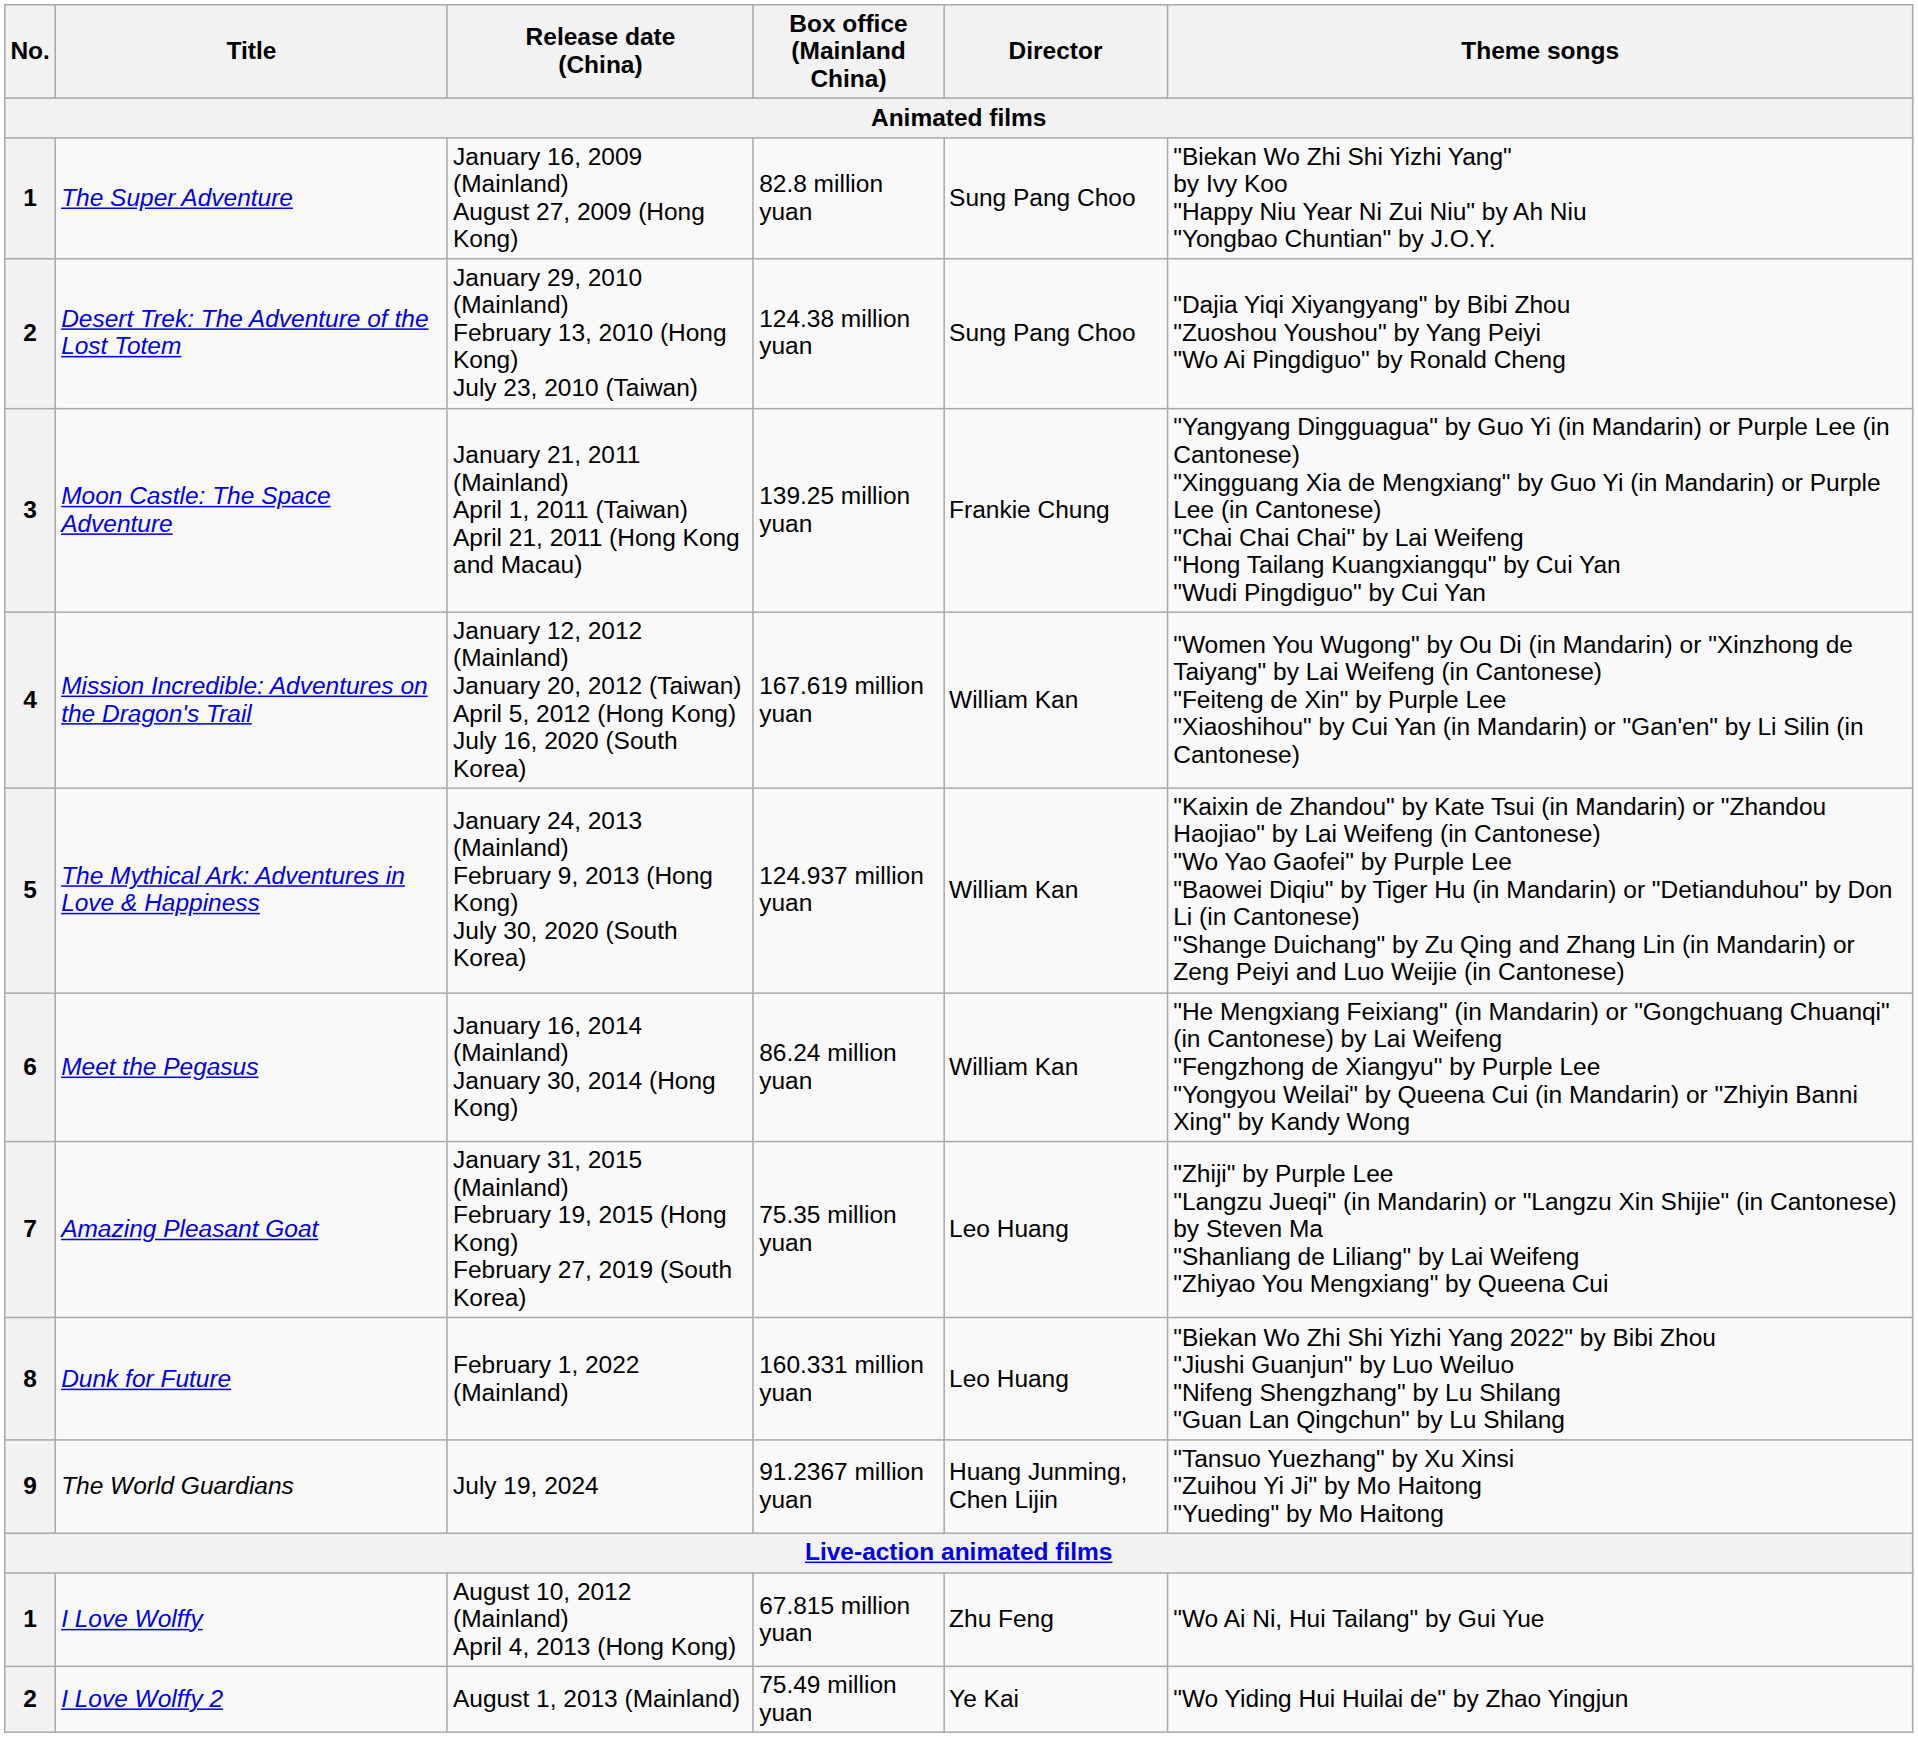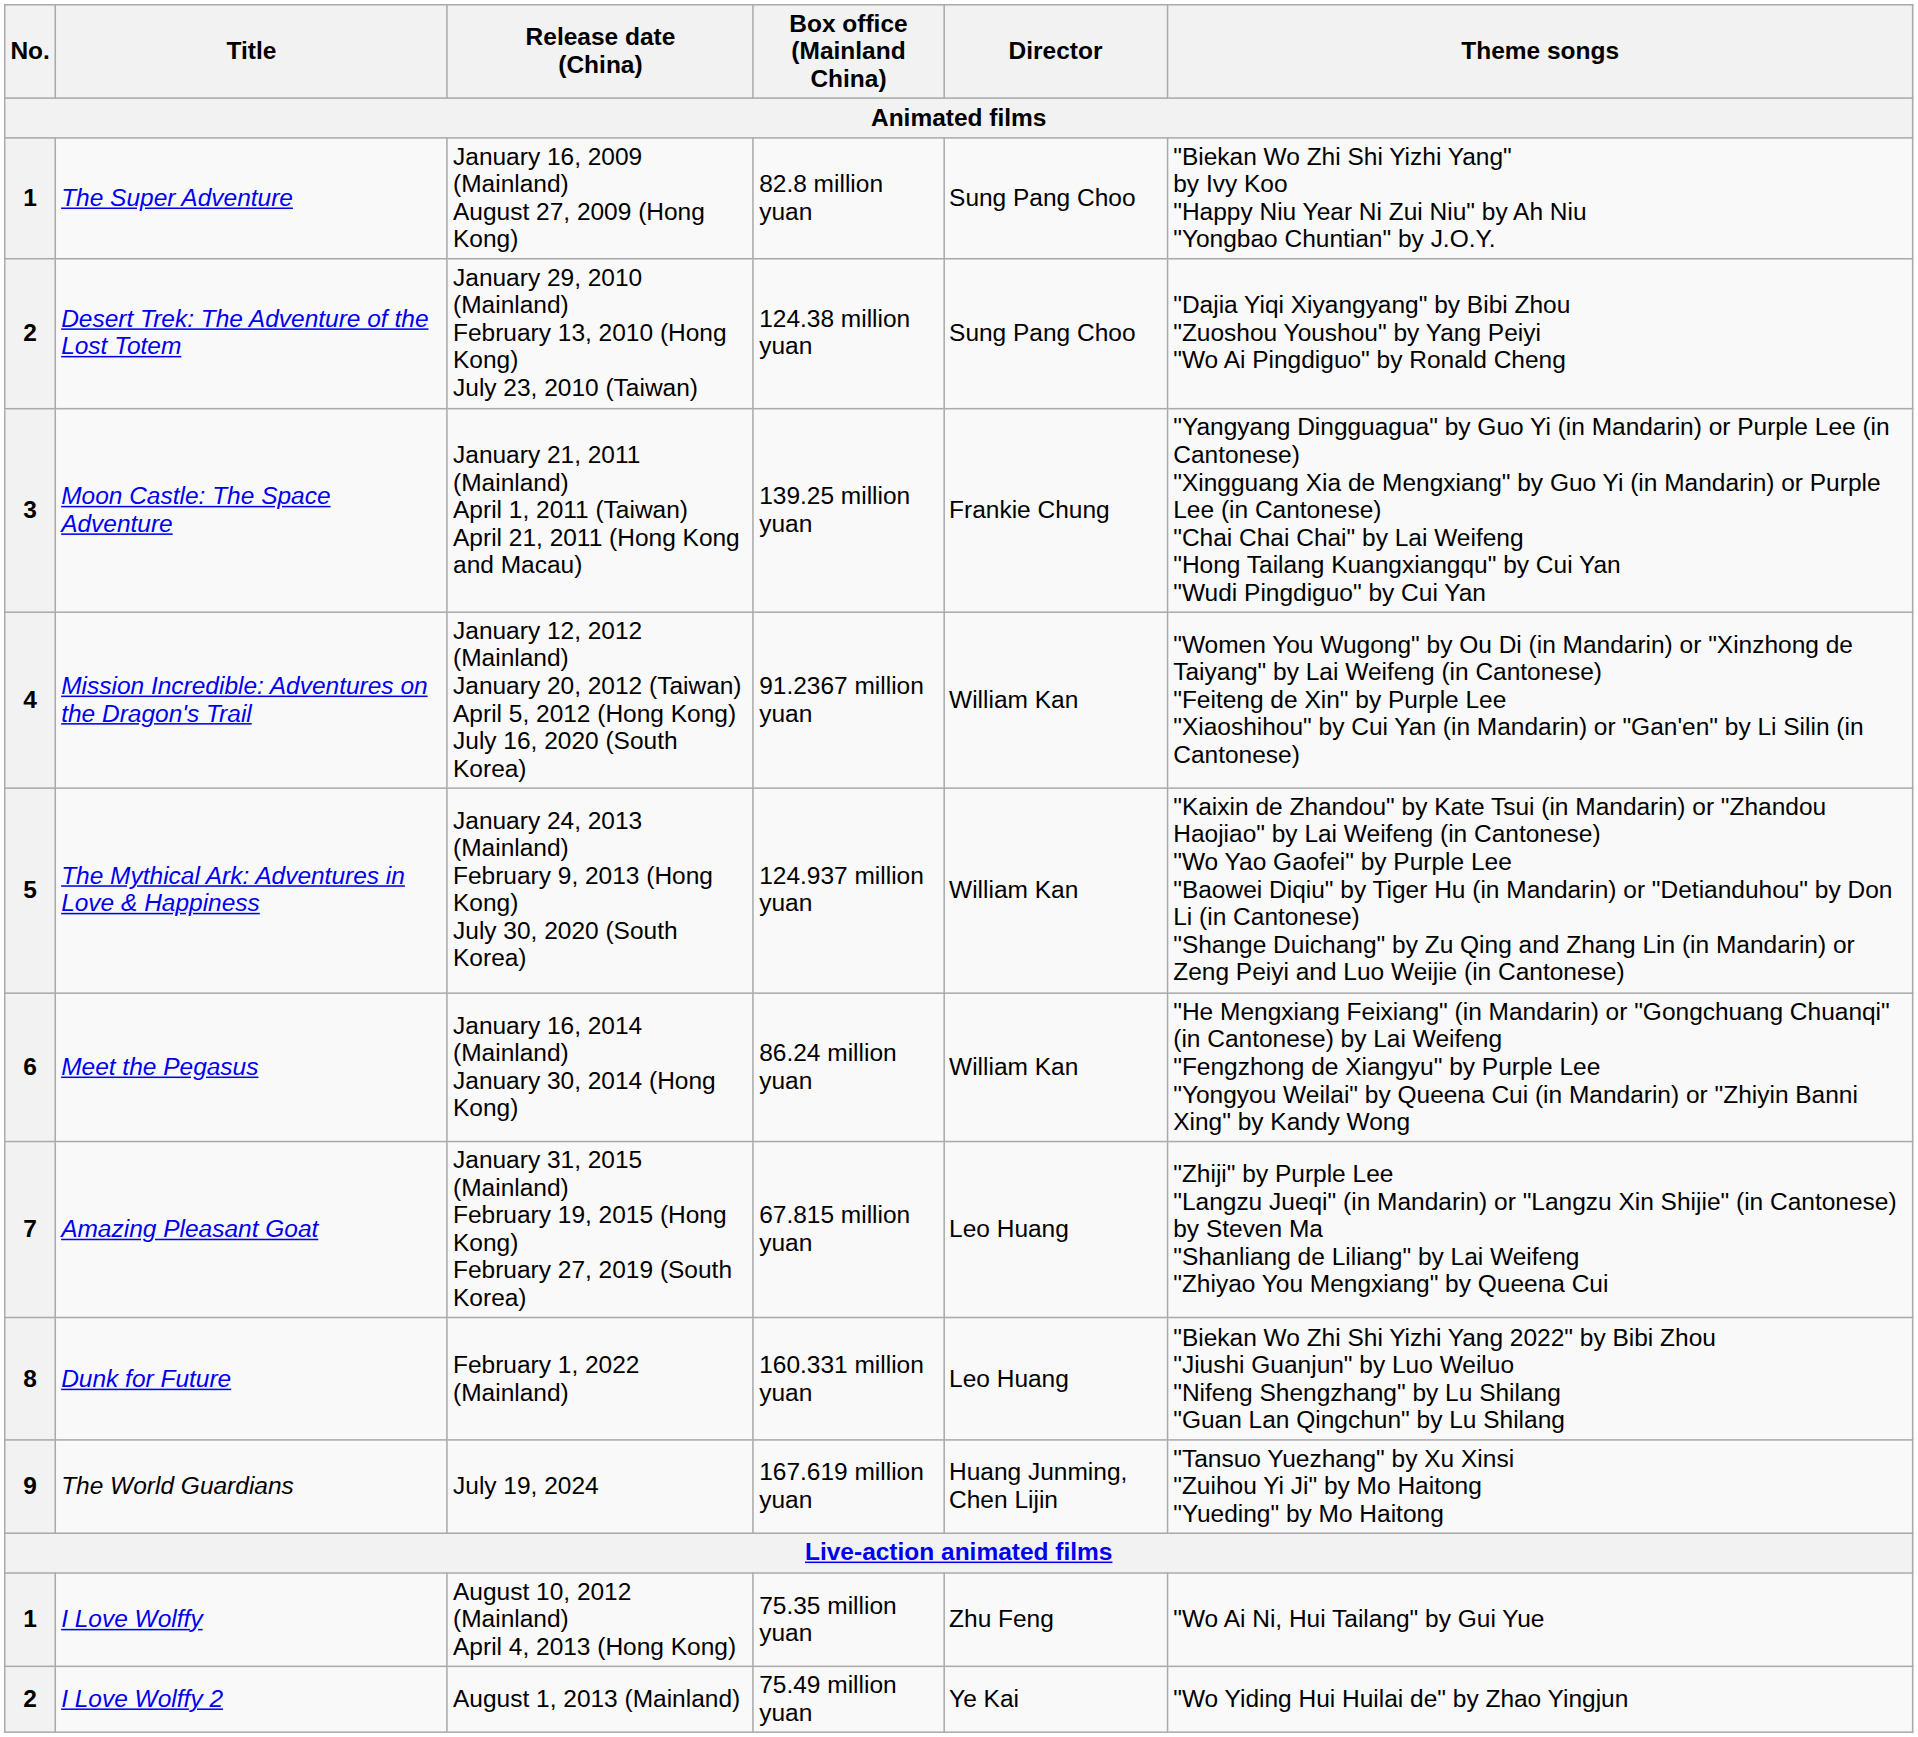 <table class="wikitable sortable mw-collapsible">
 <tr>
 <th>No.</th>
 <th>Title</th>
 <th>Release date<br>(China)</th>
 <th>Box office<br>(Mainland China)</th>
 <th>Director</th>
 <th>Theme songs</th>
 </tr>
 <tr>
 <th colspan="6">Animated films</th>
 </tr>
 <tr>
 <th>1</th>
 <td><em><a href='#'>The Super Adventure</a></em></td>
 <td>January 16, 2009 (Mainland)<br>August 27, 2009 (Hong Kong)</td>
 <td>82.8 million yuan</td>
 <td>Sung Pang Choo</td>
 <td>"Biekan Wo Zhi Shi Yizhi Yang"<br>by Ivy Koo<br>"Happy Niu Year Ni Zui Niu" by Ah Niu<br>"Yongbao Chuntian" by J.O.Y.</td>
 </tr>
 <tr>
 <th>2</th>
 <td><em><a href='#'>Desert Trek: The Adventure of the Lost Totem</a></em></td>
 <td>January 29, 2010 (Mainland)<br>February 13, 2010 (Hong Kong)<br>July 23, 2010 (Taiwan)</td>
 <td>124.38 million yuan</td>
 <td>Sung Pang Choo</td>
 <td>"Dajia Yiqi Xiyangyang" by Bibi Zhou<br>"Zuoshou Youshou" by Yang Peiyi<br>"Wo Ai Pingdiguo" by Ronald Cheng</td>
 </tr>
 <tr>
 <th>3</th>
 <td><em><a href='#'>Moon Castle: The Space Adventure</a></em></td>
 <td>January 21, 2011 (Mainland)<br>April 1, 2011 (Taiwan)<br>April 21, 2011 (Hong Kong and Macau)</td>
 <td>139.25 million yuan</td>
 <td>Frankie Chung</td>
 <td>"Yangyang Dingguagua" by Guo Yi (in Mandarin) or Purple Lee (in Cantonese)<br>"Xingguang Xia de Mengxiang" by Guo Yi (in Mandarin) or Purple Lee (in Cantonese)<br>"Chai Chai Chai" by Lai Weifeng<br>"Hong Tailang Kuangxiangqu" by Cui Yan<br>"Wudi Pingdiguo" by Cui Yan</td>
 </tr>
 <tr>
 <th>4</th>
 <td><em><a href='#'>Mission Incredible: Adventures on the Dragon's Trail</a></em></td>
 <td>January 12, 2012 (Mainland)<br>January 20, 2012 (Taiwan)<br>April 5, 2012 (Hong Kong)<br>July 16, 2020 (South Korea)</td>
-<td>167.619 million yuan</td>
+<td>91.2367 million yuan</td>
 <td>William Kan</td>
 <td>"Women You Wugong" by Ou Di (in Mandarin) or "Xinzhong de Taiyang" by Lai Weifeng (in Cantonese)<br>"Feiteng de Xin" by Purple Lee<br>"Xiaoshihou" by Cui Yan (in Mandarin) or "Gan'en" by Li Silin (in Cantonese)</td>
 </tr>
 <tr>
 <th>5</th>
 <td><em><a href='#'>The Mythical Ark: Adventures in Love & Happiness</a></em></td>
 <td>January 24, 2013 (Mainland)<br>February 9, 2013 (Hong Kong)<br>July 30, 2020 (South Korea)</td>
 <td>124.937 million yuan</td>
 <td>William Kan</td>
 <td>"Kaixin de Zhandou" by Kate Tsui (in Mandarin) or "Zhandou Haojiao" by Lai Weifeng (in Cantonese)<br>"Wo Yao Gaofei" by Purple Lee<br>"Baowei Diqiu" by Tiger Hu (in Mandarin) or "Detianduhou" by Don Li (in Cantonese)<br>"Shange Duichang" by Zu Qing and Zhang Lin (in Mandarin) or Zeng Peiyi and Luo Weijie (in Cantonese)</td>
 </tr>
 <tr>
 <th>6</th>
 <td><em><a href='#'>Meet the Pegasus</a></em></td>
 <td>January 16, 2014 (Mainland)<br>January 30, 2014 (Hong Kong)</td>
 <td>86.24 million yuan</td>
 <td>William Kan</td>
 <td>"He Mengxiang Feixiang" (in Mandarin) or "Gongchuang Chuanqi" (in Cantonese) by Lai Weifeng<br>"Fengzhong de Xiangyu" by Purple Lee<br>"Yongyou Weilai" by Queena Cui (in Mandarin) or "Zhiyin Banni Xing" by Kandy Wong</td>
 </tr>
 <tr>
 <th>7</th>
 <td><em><a href='#'>Amazing Pleasant Goat</a></em></td>
 <td>January 31, 2015 (Mainland)<br>February 19, 2015 (Hong Kong)<br>February 27, 2019 (South Korea)</td>
-<td>75.35 million yuan</td>
+<td>67.815 million yuan</td>
 <td>Leo Huang</td>
 <td>"Zhiji" by Purple Lee<br>"Langzu Jueqi" (in Mandarin) or "Langzu Xin Shijie" (in Cantonese) by Steven Ma<br>"Shanliang de Liliang" by Lai Weifeng<br>"Zhiyao You Mengxiang" by Queena Cui</td>
 </tr>
 <tr>
 <th>8</th>
 <td><em><a href='#'>Dunk for Future</a></em></td>
 <td>February 1, 2022 (Mainland)</td>
 <td>160.331 million yuan</td>
 <td>Leo Huang</td>
 <td>"Biekan Wo Zhi Shi Yizhi Yang 2022" by Bibi Zhou<br>"Jiushi Guanjun" by Luo Weiluo<br>"Nifeng Shengzhang" by Lu Shilang<br>"Guan Lan Qingchun" by Lu Shilang</td>
 </tr>
 <tr>
 <th>9</th>
 <td><em>The World Guardians</em></td>
 <td>July 19, 2024</td>
-<td>91.2367 million yuan</td>
+<td>167.619 million yuan</td>
 <td>Huang Junming, Chen Lijin</td>
 <td>"Tansuo Yuezhang" by Xu Xinsi<br>"Zuihou Yi Ji" by Mo Haitong<br>"Yueding" by Mo Haitong</td>
 </tr>
 <tr>
 <th colspan="6"><a href='#'>Live-action animated films</a></th>
 </tr>
 <tr>
 <th>1</th>
 <td><em><a href='#'>I Love Wolffy</a></em></td>
 <td>August 10, 2012 (Mainland)<br>April 4, 2013 (Hong Kong)</td>
-<td>67.815 million yuan</td>
+<td>75.35 million yuan</td>
 <td>Zhu Feng</td>
 <td>"Wo Ai Ni, Hui Tailang" by Gui Yue</td>
 </tr>
 <tr>
 <th>2</th>
 <td><em><a href='#'>I Love Wolffy 2</a></em></td>
 <td>August 1, 2013 (Mainland)</td>
 <td>75.49 million yuan</td>
 <td>Ye Kai</td>
 <td>"Wo Yiding Hui Huilai de" by Zhao Yingjun</td>
 </tr>
 </table>
